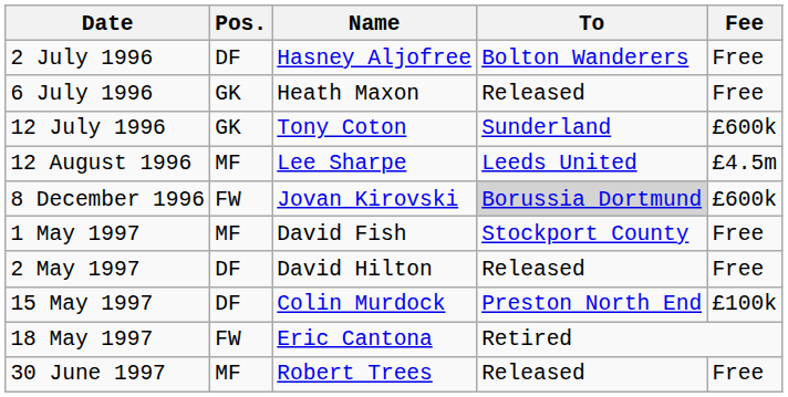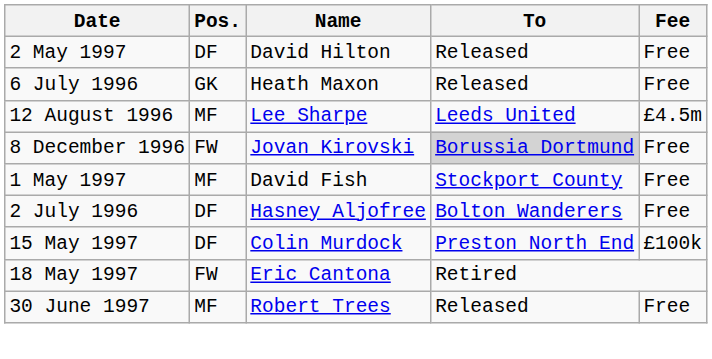 <table class="wikitable">
 <tr>
 <th>Date</th>
 <th>Pos.</th>
 <th>Name</th>
 <th>To</th>
 <th>Fee</th>
 </tr>
 <tr>
-<td>2 July 1996</td>
+<td>2 May 1997</td>
 <td>DF</td>
-<td> <a href='#'>Hasney Aljofree</a></td>
-<td> <a href='#'>Bolton Wanderers</a></td>
+<td> David Hilton</td>
+<td>Released</td>
 <td>Free</td>
 </tr>
 <tr>
 <td>6 July 1996</td>
 <td>GK</td>
 <td> Heath Maxon</td>
 <td>Released</td>
 <td>Free</td>
-</tr>
-<tr>
-<td>12 July 1996</td>
-<td>GK</td>
-<td> <a href='#'>Tony Coton</a></td>
-<td> <a href='#'>Sunderland</a></td>
-<td>£600k</td>
 </tr>
 <tr>
 <td>12 August 1996</td>
 <td>MF</td>
 <td> <a href='#'>Lee Sharpe</a></td>
 <td> <a href='#'>Leeds United</a></td>
 <td>£4.5m</td>
 </tr>
 <tr>
 <td>8 December 1996</td>
 <td>FW</td>
 <td> <a href='#'>Jovan Kirovski</a></td>
 <td style="background: lightgrey;"> <a href='#'>Borussia Dortmund</a></td>
-<td>£600k</td>
+<td>Free</td>
 </tr>
 <tr>
 <td>1 May 1997</td>
 <td>MF</td>
 <td> David Fish</td>
 <td> <a href='#'>Stockport County</a></td>
 <td>Free</td>
 </tr>
 <tr>
-<td>2 May 1997</td>
+<td>2 July 1996</td>
 <td>DF</td>
-<td> David Hilton</td>
-<td>Released</td>
+<td> <a href='#'>Hasney Aljofree</a></td>
+<td> <a href='#'>Bolton Wanderers</a></td>
 <td>Free</td>
 </tr>
 <tr>
 <td>15 May 1997</td>
 <td>DF</td>
 <td> <a href='#'>Colin Murdock</a></td>
 <td> <a href='#'>Preston North End</a></td>
 <td>£100k</td>
 </tr>
 <tr>
 <td>18 May 1997</td>
 <td>FW</td>
 <td> <a href='#'>Eric Cantona</a></td>
 <td colspan=2>Retired</td>
 </tr>
 <tr>
 <td>30 June 1997</td>
 <td>MF</td>
 <td> <a href='#'>Robert Trees</a></td>
 <td>Released</td>
 <td>Free</td>
 </tr>
 </table>
